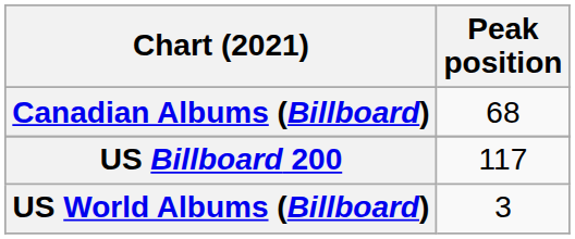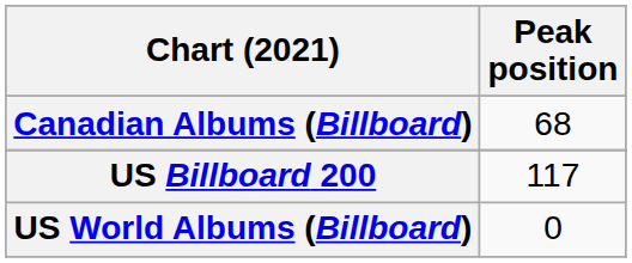 <table class="wikitable sortable plainrowheaders" style="text-align:center">
 <tr>
 <th scope="col">Chart (2021)</th>
 <th scope="col">Peak<br>position</th>
 </tr>
 <tr>
 <th scope="row"><a href='#'>Canadian Albums</a> (<em><a href='#'>Billboard</a></em>)</th>
 <td>68</td>
 </tr>
 <tr>
 </tr>
 <tr>
 </tr>
 <tr>
 </tr>
 <tr>
 <th scope="row">US <a href='#'><em>Billboard</em> 200</a></th>
 <td>117</td>
 </tr>
 <tr>
 <th scope="row">US <a href='#'>World Albums</a> (<em><a href='#'>Billboard</a></em>)</th>
-<td>3</td>
+<td>0</td>
 </tr>
 </table>
